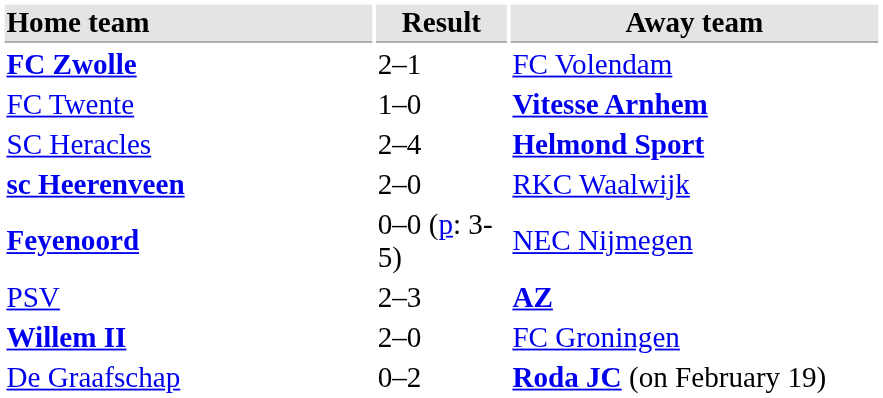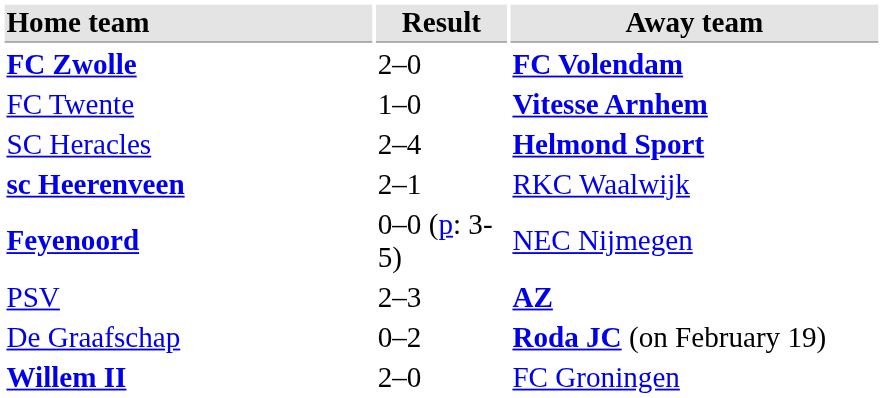 <table>
 <tr bgcolor="#E4E4E4">
 <th style="border-bottom:1px solid #AAAAAA" width="200" align="left">Home team</th>
 <th style="border-bottom:1px solid #AAAAAA" width="70" align="center">Result</th>
 <th style="border-bottom:1px solid #AAAAAA" width="200">Away team</th>
 </tr>
 <tr>
 <td><strong><a href='#'>FC Zwolle</a></strong></td>
-<td>2–1</td>
-<td><a href='#'>FC Volendam</a></td>
+<td>2–0</td>
+<td><strong><a href='#'>FC Volendam</a></strong></td>
 </tr>
 <tr>
 <td><a href='#'>FC Twente</a></td>
 <td>1–0</td>
 <td><strong><a href='#'>Vitesse Arnhem</a></strong></td>
 </tr>
 <tr>
 <td><a href='#'>SC Heracles</a></td>
 <td>2–4</td>
 <td><strong><a href='#'>Helmond Sport</a></strong></td>
 </tr>
 <tr>
 <td><strong><a href='#'>sc Heerenveen</a></strong></td>
-<td>2–0</td>
+<td>2–1</td>
 <td><a href='#'>RKC Waalwijk</a></td>
 </tr>
 <tr>
 <td><strong><a href='#'>Feyenoord</a></strong></td>
 <td>0–0 (<a href='#'>p</a>: 3-5)</td>
 <td><a href='#'>NEC Nijmegen</a></td>
 </tr>
 <tr>
 <td><a href='#'>PSV</a></td>
 <td>2–3</td>
 <td><strong><a href='#'>AZ</a></strong></td>
 </tr>
 <tr>
+<td><a href='#'>De Graafschap</a></td>
+<td>0–2</td>
+<td><strong><a href='#'>Roda JC</a></strong> (on February 19)</td>
+</tr>
+<tr>
 <td><strong><a href='#'>Willem II</a></strong></td>
 <td>2–0</td>
 <td><a href='#'>FC Groningen</a></td>
 </tr>
-<tr>
-<td><a href='#'>De Graafschap</a></td>
-<td>0–2</td>
-<td><strong><a href='#'>Roda JC</a></strong> (on February 19)</td>
-</tr>
 </table>
